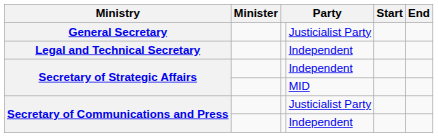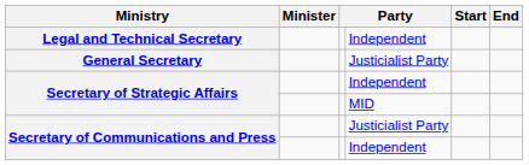 <table class="sortable wikitable" style="font-size:100%;">
 <tr>
 <th scope="col">Ministry</th>
 <th scope="col">Minister</th>
 <th scope="col" colspan="2">Party</th>
 <th scope="col">Start</th>
 <th scope="col">End</th>
 </tr>
 <tr>
+<th scope="row"><a href='#'>Legal and Technical Secretary</a></th>
+<td></td>
+<td bgcolor=></td>
+<td><a href='#'>Independent</a></td>
+<td></td>
+<td></td>
+</tr>
+<tr>
 <th scope="row"><a href='#'>General Secretary</a></th>
 <td></td>
 <td bgcolor=></td>
 <td><a href='#'>Justicialist Party</a></td>
-<td></td>
-<td></td>
-</tr>
-<tr>
-<th scope="row"><a href='#'>Legal and Technical Secretary</a></th>
-<td></td>
-<td bgcolor=></td>
-<td><a href='#'>Independent</a></td>
 <td></td>
 <td></td>
 </tr>
 <tr>
 <th rowspan="2"><a href='#'>Secretary of Strategic Affairs</a></th>
 <td></td>
 <td bgcolor=></td>
 <td><a href='#'>Independent</a></td>
 <td></td>
 <td></td>
 </tr>
 <tr>
 <td></td>
 <td bgcolor=></td>
 <td><a href='#'>MID</a></td>
 <td></td>
 <td></td>
 </tr>
 <tr>
 <th rowspan="2"><a href='#'>Secretary of Communications and Press</a></th>
 <td></td>
 <td bgcolor=></td>
 <td><a href='#'>Justicialist Party</a></td>
 <td></td>
 <td></td>
 </tr>
 <tr>
 <td></td>
 <td bgcolor=></td>
 <td><a href='#'>Independent</a></td>
 <td></td>
 <td></td>
 </tr>
 </table>
